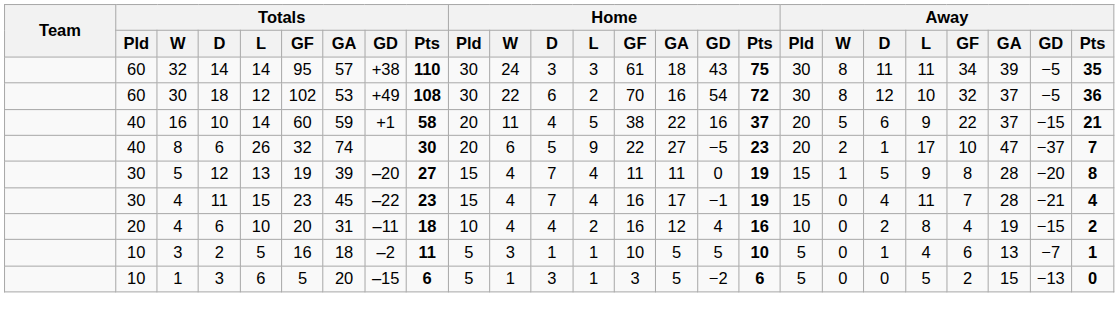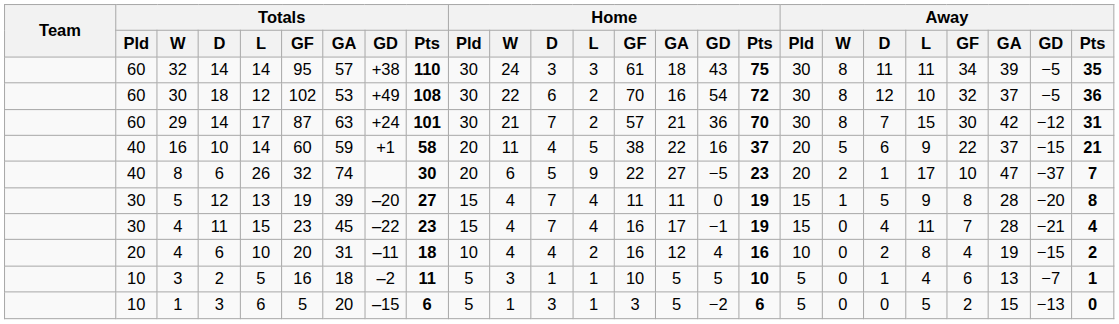 <table class="wikitable sortable">
 <tr>
 <th width=10% rowspan="2">Team</th>
 <th width=30% colspan="8">Totals</th>
 <th width=30% colspan="8">Home</th>
 <th width=30% colspan="8">Away</th>
 </tr>
 <tr>
 <th width="33">Pld</th>
 <th width="33">W</th>
 <th width="33">D</th>
 <th width="33">L</th>
 <th width="33">GF</th>
 <th width="33">GA</th>
 <th width="33">GD</th>
 <th width="33">Pts</th>
 <th width="33">Pld</th>
 <th width="33">W</th>
 <th width="33">D</th>
 <th width="33">L</th>
 <th width="33">GF</th>
 <th width="33">GA</th>
 <th width="33">GD</th>
 <th width="33">Pts</th>
 <th width="33">Pld</th>
 <th width="33">W</th>
 <th width="33">D</th>
 <th width="33">L</th>
 <th width="33">GF</th>
 <th width="33">GA</th>
 <th width="33">GD</th>
 <th width="33">Pts</th>
 </tr>
 <tr>
 <td></td>
 <td style="text-align:center;">60</td>
 <td style="text-align:center;">32</td>
 <td style="text-align:center;">14</td>
 <td style="text-align:center;">14</td>
 <td style="text-align:center;">95</td>
 <td style="text-align:center;">57</td>
 <td style="text-align:center;">+38</td>
 <td style="text-align:center;"><strong>110</strong></td>
 <td style="text-align:center;">30</td>
 <td style="text-align:center;">24</td>
 <td style="text-align:center;">3</td>
 <td style="text-align:center;">3</td>
 <td style="text-align:center;">61</td>
 <td style="text-align:center;">18</td>
 <td style="text-align:center;">43</td>
 <td style="text-align:center;"><strong>75</strong></td>
 <td style="text-align:center;">30</td>
 <td style="text-align:center;">8</td>
 <td style="text-align:center;">11</td>
 <td style="text-align:center;">11</td>
 <td style="text-align:center;">34</td>
 <td style="text-align:center;">39</td>
 <td style="text-align:center;">−5</td>
 <td style="text-align:center;"><strong>35</strong></td>
 </tr>
 <tr>
 <td></td>
 <td style="text-align:center;">60</td>
 <td style="text-align:center;">30</td>
 <td style="text-align:center;">18</td>
 <td style="text-align:center;">12</td>
 <td style="text-align:center;">102</td>
 <td style="text-align:center;">53</td>
 <td style="text-align:center;">+49</td>
 <td style="text-align:center;"><strong>108</strong></td>
 <td style="text-align:center;">30</td>
 <td style="text-align:center;">22</td>
 <td style="text-align:center;">6</td>
 <td style="text-align:center;">2</td>
 <td style="text-align:center;">70</td>
 <td style="text-align:center;">16</td>
 <td style="text-align:center;">54</td>
 <td style="text-align:center;"><strong>72</strong></td>
 <td style="text-align:center;">30</td>
 <td style="text-align:center;">8</td>
 <td style="text-align:center;">12</td>
 <td style="text-align:center;">10</td>
 <td style="text-align:center;">32</td>
 <td style="text-align:center;">37</td>
 <td style="text-align:center;">−5</td>
 <td style="text-align:center;"><strong>36</strong></td>
+</tr>
+<tr>
+<td></td>
+<td style="text-align:center;">60</td>
+<td style="text-align:center;">29</td>
+<td style="text-align:center;">14</td>
+<td style="text-align:center;">17</td>
+<td style="text-align:center;">87</td>
+<td style="text-align:center;">63</td>
+<td style="text-align:center;">+24</td>
+<td style="text-align:center;"><strong>101</strong></td>
+<td style="text-align:center;">30</td>
+<td style="text-align:center;">21</td>
+<td style="text-align:center;">7</td>
+<td style="text-align:center;">2</td>
+<td style="text-align:center;">57</td>
+<td style="text-align:center;">21</td>
+<td style="text-align:center;">36</td>
+<td style="text-align:center;"><strong>70</strong></td>
+<td style="text-align:center;">30</td>
+<td style="text-align:center;">8</td>
+<td style="text-align:center;">7</td>
+<td style="text-align:center;">15</td>
+<td style="text-align:center;">30</td>
+<td style="text-align:center;">42</td>
+<td style="text-align:center;">−12</td>
+<td style="text-align:center;"><strong>31</strong></td>
 </tr>
 <tr>
 <td></td>
 <td style="text-align:center;">40</td>
 <td style="text-align:center;">16</td>
 <td style="text-align:center;">10</td>
 <td style="text-align:center;">14</td>
 <td style="text-align:center;">60</td>
 <td style="text-align:center;">59</td>
 <td style="text-align:center;">+1</td>
 <td style="text-align:center;"><strong>58</strong></td>
 <td style="text-align:center;">20</td>
 <td style="text-align:center;">11</td>
 <td style="text-align:center;">4</td>
 <td style="text-align:center;">5</td>
 <td style="text-align:center;">38</td>
 <td style="text-align:center;">22</td>
 <td style="text-align:center;">16</td>
 <td style="text-align:center;"><strong>37</strong></td>
 <td style="text-align:center;">20</td>
 <td style="text-align:center;">5</td>
 <td style="text-align:center;">6</td>
 <td style="text-align:center;">9</td>
 <td style="text-align:center;">22</td>
 <td style="text-align:center;">37</td>
 <td style="text-align:center;">−15</td>
 <td style="text-align:center;"><strong>21</strong></td>
 </tr>
 <tr>
 <td></td>
 <td style="text-align:center;">40</td>
 <td style="text-align:center;">8</td>
 <td style="text-align:center;">6</td>
 <td style="text-align:center;">26</td>
 <td style="text-align:center;">32</td>
 <td style="text-align:center;">74</td>
 <td style="text-align:center;"></td>
 <td style="text-align:center;"><strong>30</strong></td>
 <td style="text-align:center;">20</td>
 <td style="text-align:center;">6</td>
 <td style="text-align:center;">5</td>
 <td style="text-align:center;">9</td>
 <td style="text-align:center;">22</td>
 <td style="text-align:center;">27</td>
 <td style="text-align:center;">−5</td>
 <td style="text-align:center;"><strong>23</strong></td>
 <td style="text-align:center;">20</td>
 <td style="text-align:center;">2</td>
 <td style="text-align:center;">1</td>
 <td style="text-align:center;">17</td>
 <td style="text-align:center;">10</td>
 <td style="text-align:center;">47</td>
 <td style="text-align:center;">−37</td>
 <td style="text-align:center;"><strong>7</strong></td>
 </tr>
 <tr>
 <td></td>
 <td style="text-align:center;">30</td>
 <td style="text-align:center;">5</td>
 <td style="text-align:center;">12</td>
 <td style="text-align:center;">13</td>
 <td style="text-align:center;">19</td>
 <td style="text-align:center;">39</td>
 <td style="text-align:center;">–20</td>
 <td style="text-align:center;"><strong>27</strong></td>
 <td style="text-align:center;">15</td>
 <td style="text-align:center;">4</td>
 <td style="text-align:center;">7</td>
 <td style="text-align:center;">4</td>
 <td style="text-align:center;">11</td>
 <td style="text-align:center;">11</td>
 <td style="text-align:center;">0</td>
 <td style="text-align:center;"><strong>19</strong></td>
 <td style="text-align:center;">15</td>
 <td style="text-align:center;">1</td>
 <td style="text-align:center;">5</td>
 <td style="text-align:center;">9</td>
 <td style="text-align:center;">8</td>
 <td style="text-align:center;">28</td>
 <td style="text-align:center;">−20</td>
 <td style="text-align:center;"><strong>8</strong></td>
 </tr>
 <tr>
 <td></td>
 <td style="text-align:center;">30</td>
 <td style="text-align:center;">4</td>
 <td style="text-align:center;">11</td>
 <td style="text-align:center;">15</td>
 <td style="text-align:center;">23</td>
 <td style="text-align:center;">45</td>
 <td style="text-align:center;">–22</td>
 <td style="text-align:center;"><strong>23</strong></td>
 <td style="text-align:center;">15</td>
 <td style="text-align:center;">4</td>
 <td style="text-align:center;">7</td>
 <td style="text-align:center;">4</td>
 <td style="text-align:center;">16</td>
 <td style="text-align:center;">17</td>
 <td style="text-align:center;">−1</td>
 <td style="text-align:center;"><strong>19</strong></td>
 <td style="text-align:center;">15</td>
 <td style="text-align:center;">0</td>
 <td style="text-align:center;">4</td>
 <td style="text-align:center;">11</td>
 <td style="text-align:center;">7</td>
 <td style="text-align:center;">28</td>
 <td style="text-align:center;">−21</td>
 <td style="text-align:center;"><strong>4</strong></td>
 </tr>
 <tr>
 <td></td>
 <td style="text-align:center;">20</td>
 <td style="text-align:center;">4</td>
 <td style="text-align:center;">6</td>
 <td style="text-align:center;">10</td>
 <td style="text-align:center;">20</td>
 <td style="text-align:center;">31</td>
 <td style="text-align:center;">–11</td>
 <td style="text-align:center;"><strong>18</strong></td>
 <td style="text-align:center;">10</td>
 <td style="text-align:center;">4</td>
 <td style="text-align:center;">4</td>
 <td style="text-align:center;">2</td>
 <td style="text-align:center;">16</td>
 <td style="text-align:center;">12</td>
 <td style="text-align:center;">4</td>
 <td style="text-align:center;"><strong>16</strong></td>
 <td style="text-align:center;">10</td>
 <td style="text-align:center;">0</td>
 <td style="text-align:center;">2</td>
 <td style="text-align:center;">8</td>
 <td style="text-align:center;">4</td>
 <td style="text-align:center;">19</td>
 <td style="text-align:center;">−15</td>
 <td style="text-align:center;"><strong>2</strong></td>
 </tr>
 <tr>
 <td></td>
 <td style="text-align:center;">10</td>
 <td style="text-align:center;">3</td>
 <td style="text-align:center;">2</td>
 <td style="text-align:center;">5</td>
 <td style="text-align:center;">16</td>
 <td style="text-align:center;">18</td>
 <td style="text-align:center;">–2</td>
 <td style="text-align:center;"><strong>11</strong></td>
 <td style="text-align:center;">5</td>
 <td style="text-align:center;">3</td>
 <td style="text-align:center;">1</td>
 <td style="text-align:center;">1</td>
 <td style="text-align:center;">10</td>
 <td style="text-align:center;">5</td>
 <td style="text-align:center;">5</td>
 <td style="text-align:center;"><strong>10</strong></td>
 <td style="text-align:center;">5</td>
 <td style="text-align:center;">0</td>
 <td style="text-align:center;">1</td>
 <td style="text-align:center;">4</td>
 <td style="text-align:center;">6</td>
 <td style="text-align:center;">13</td>
 <td style="text-align:center;">−7</td>
 <td style="text-align:center;"><strong>1</strong></td>
 </tr>
 <tr>
 <td></td>
 <td style="text-align:center;">10</td>
 <td style="text-align:center;">1</td>
 <td style="text-align:center;">3</td>
 <td style="text-align:center;">6</td>
 <td style="text-align:center;">5</td>
 <td style="text-align:center;">20</td>
 <td style="text-align:center;">–15</td>
 <td style="text-align:center;"><strong>6</strong></td>
 <td style="text-align:center;">5</td>
 <td style="text-align:center;">1</td>
 <td style="text-align:center;">3</td>
 <td style="text-align:center;">1</td>
 <td style="text-align:center;">3</td>
 <td style="text-align:center;">5</td>
 <td style="text-align:center;">−2</td>
 <td style="text-align:center;"><strong>6</strong></td>
 <td style="text-align:center;">5</td>
 <td style="text-align:center;">0</td>
 <td style="text-align:center;">0</td>
 <td style="text-align:center;">5</td>
 <td style="text-align:center;">2</td>
 <td style="text-align:center;">15</td>
 <td style="text-align:center;">−13</td>
 <td style="text-align:center;"><strong>0</strong></td>
 </tr>
 </table>
